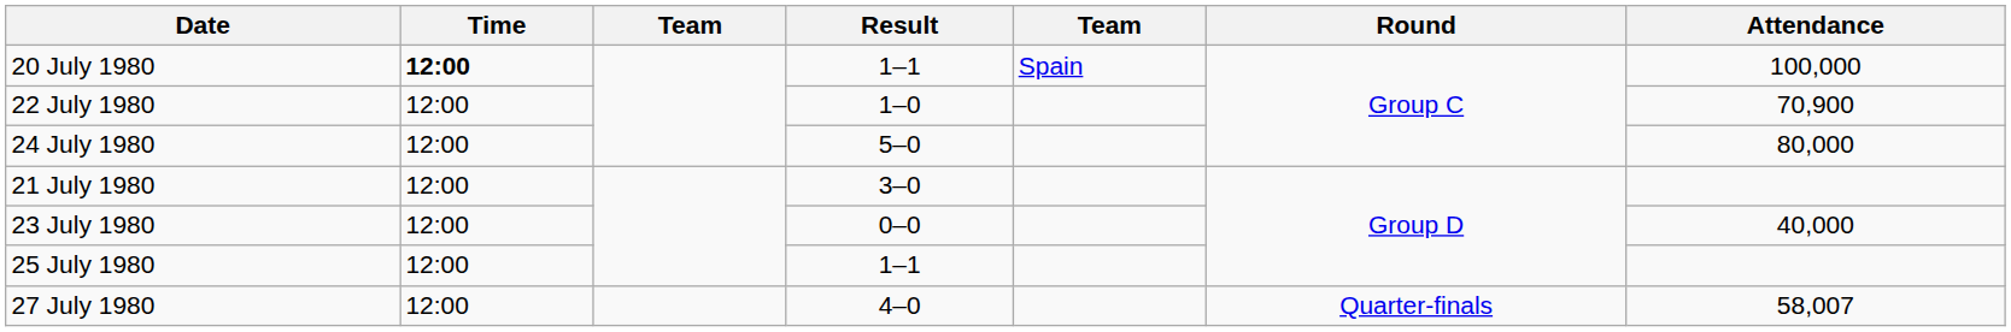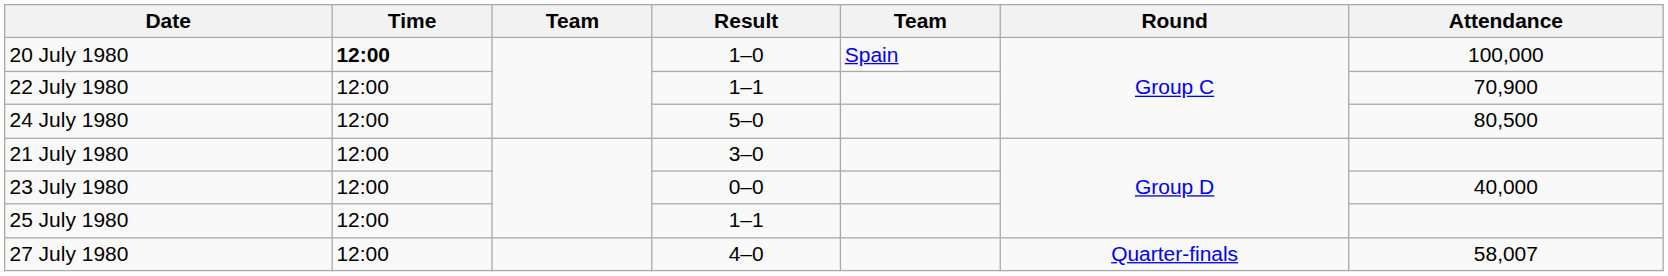 <table class="wikitable" style="text-align:left; width:80%;">
 <tr>
 <th>Date</th>
 <th>Time</th>
 <th>Team</th>
 <th>Result</th>
 <th>Team</th>
 <th>Round</th>
 <th>Attendance</th>
 </tr>
 <tr>
 <td>20 July 1980</td>
 <td><strong>12:00</strong></td>
 <td rowspan="3"></td>
-<td align=center>1–1</td>
+<td align=center>1–0</td>
 <td> <a href='#'>Spain</a></td>
 <td rowspan="3" style="text-align:center;"><a href='#'>Group C</a></td>
 <td align=center>100,000</td>
 </tr>
 <tr>
 <td>22 July 1980</td>
 <td>12:00</td>
-<td align=center>1–0</td>
+<td align=center>1–1</td>
 <td></td>
 <td align=center>70,900</td>
 </tr>
 <tr>
 <td>24 July 1980</td>
 <td>12:00</td>
 <td align=center>5–0</td>
 <td></td>
-<td align=center>80,000</td>
+<td align=center>80,500</td>
 </tr>
 <tr>
 <td>21 July 1980</td>
 <td>12:00</td>
 <td rowspan="3"></td>
 <td align=center>3–0</td>
 <td></td>
 <td rowspan="3" style="text-align:center;"><a href='#'>Group D</a></td>
 <td align=center></td>
 </tr>
 <tr>
 <td>23 July 1980</td>
 <td>12:00</td>
 <td align=center>0–0</td>
 <td></td>
 <td align=center>40,000</td>
 </tr>
 <tr>
 <td>25 July 1980</td>
 <td>12:00</td>
 <td align=center>1–1</td>
 <td></td>
 <td align=center></td>
 </tr>
 <tr>
 <td>27 July 1980</td>
 <td>12:00</td>
 <td></td>
 <td align=center>4–0</td>
 <td></td>
 <td align=center><a href='#'>Quarter-finals</a></td>
 <td align=center>58,007</td>
 </tr>
 </table>
